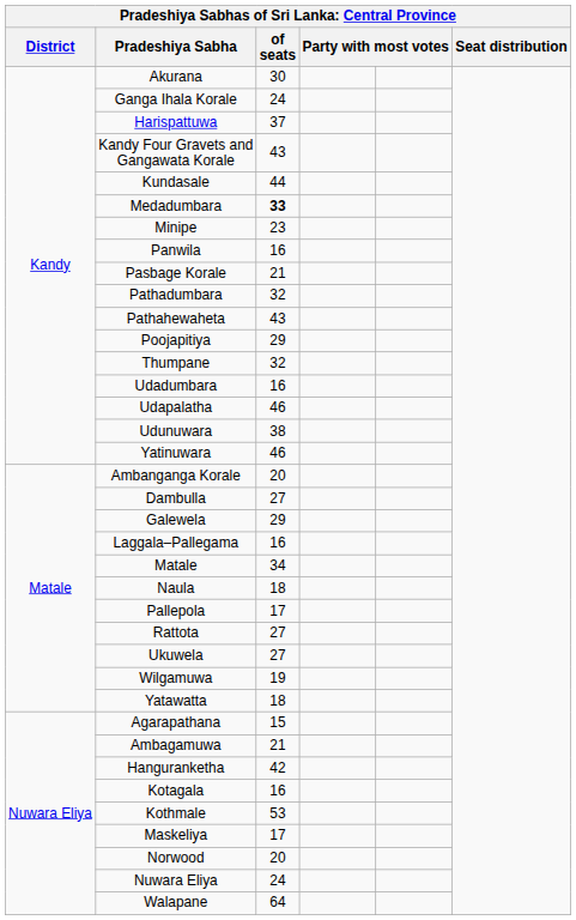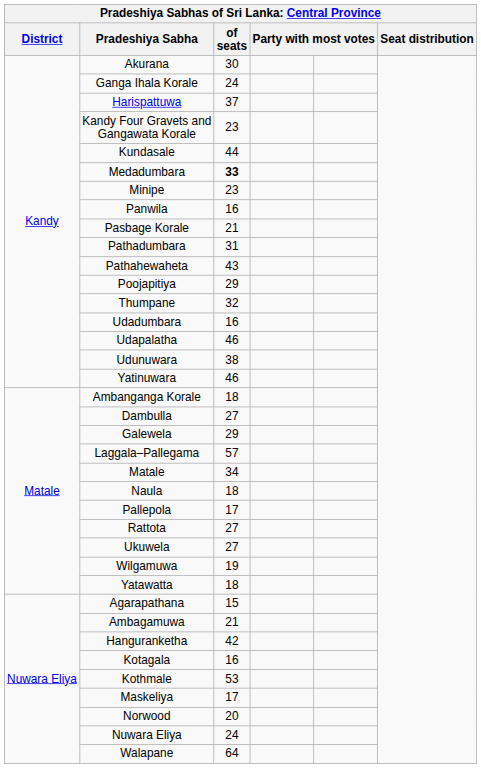 <table class="wikitable sortable sticky-header-multi mw-collapsible mw-collapsed" style="font-size:100%; text-align:center">
 <tr>
 <th colspan=6>Pradeshiya Sabhas of Sri Lanka: <a href='#'>Central Province</a></th>
 </tr>
 <tr>
 <th><a href='#'>District</a></th>
 <th>Pradeshiya Sabha</th>
 <th> of<br>seats</th>
 <th colspan=2>Party with most votes</th>
 <th class="unsortable">Seat distribution</th>
 </tr>
 <tr>
 <td rowspan=17><a href='#'>Kandy</a></td>
 <td>Akurana</td>
 <td>30</td>
 <td></td>
 <td></td>
 </tr>
 <tr>
 <td>Ganga Ihala Korale</td>
 <td>24</td>
 <td></td>
 <td></td>
 </tr>
 <tr>
 <td><a href='#'>Harispattuwa</a></td>
 <td>37</td>
 <td></td>
 <td></td>
 </tr>
 <tr>
 <td>Kandy Four Gravets and<br>Gangawata Korale</td>
-<td>43</td>
+<td>23</td>
 <td></td>
 <td></td>
 </tr>
 <tr>
 <td>Kundasale</td>
 <td>44</td>
 <td></td>
 <td></td>
 </tr>
 <tr>
 <td>Medadumbara</td>
 <td><strong>33</strong></td>
 <td></td>
 <td></td>
 </tr>
 <tr>
 <td>Minipe</td>
 <td>23</td>
 <td></td>
 <td></td>
 </tr>
 <tr>
 <td>Panwila</td>
 <td>16</td>
 <td></td>
 <td></td>
 </tr>
 <tr>
 <td>Pasbage Korale</td>
 <td>21</td>
 <td></td>
 <td></td>
 </tr>
 <tr>
 <td>Pathadumbara</td>
-<td>32</td>
+<td>31</td>
 <td></td>
 <td></td>
 </tr>
 <tr>
 <td>Pathahewaheta</td>
 <td>43</td>
 <td></td>
 <td></td>
 </tr>
 <tr>
 <td>Poojapitiya</td>
 <td>29</td>
 <td></td>
 <td></td>
 </tr>
 <tr>
 <td>Thumpane</td>
 <td>32</td>
 <td></td>
 <td></td>
 </tr>
 <tr>
 <td>Udadumbara</td>
 <td>16</td>
 <td></td>
 <td></td>
 </tr>
 <tr>
 <td>Udapalatha</td>
 <td>46</td>
 <td></td>
 <td></td>
 </tr>
 <tr>
 <td>Udunuwara</td>
 <td>38</td>
 <td></td>
 <td></td>
 </tr>
 <tr>
 <td>Yatinuwara</td>
 <td>46</td>
 <td></td>
 <td></td>
 </tr>
 <tr>
 <td rowspan=11><a href='#'>Matale</a></td>
 <td>Ambanganga Korale</td>
-<td>20</td>
+<td>18</td>
 <td></td>
 <td></td>
 </tr>
 <tr>
 <td>Dambulla</td>
 <td>27</td>
 <td></td>
 <td></td>
 </tr>
 <tr>
 <td>Galewela</td>
 <td>29</td>
 <td></td>
 <td></td>
 </tr>
 <tr>
 <td>Laggala–Pallegama</td>
-<td>16</td>
+<td>57</td>
 <td></td>
 <td></td>
 </tr>
 <tr>
 <td>Matale</td>
 <td>34</td>
 <td></td>
 <td></td>
 </tr>
 <tr>
 <td>Naula</td>
 <td>18</td>
 <td></td>
 <td></td>
 </tr>
 <tr>
 <td>Pallepola</td>
 <td>17</td>
 <td></td>
 <td></td>
 </tr>
 <tr>
 <td>Rattota</td>
 <td>27</td>
 <td></td>
 <td></td>
 </tr>
 <tr>
 <td>Ukuwela</td>
 <td>27</td>
 <td></td>
 <td></td>
 </tr>
 <tr>
 <td>Wilgamuwa</td>
 <td>19</td>
 <td></td>
 <td></td>
 </tr>
 <tr>
 <td>Yatawatta</td>
 <td>18</td>
 <td></td>
 <td></td>
 </tr>
 <tr>
 <td rowspan=9><a href='#'>Nuwara Eliya</a></td>
 <td>Agarapathana</td>
 <td>15</td>
 <td></td>
 <td></td>
 </tr>
 <tr>
 <td>Ambagamuwa</td>
 <td>21</td>
 <td></td>
 <td></td>
 </tr>
 <tr>
 <td>Hanguranketha</td>
 <td>42</td>
 <td></td>
 <td></td>
 </tr>
 <tr>
 <td>Kotagala</td>
 <td>16</td>
 <td></td>
 <td></td>
 </tr>
 <tr>
 <td>Kothmale</td>
 <td>53</td>
 <td></td>
 <td></td>
 </tr>
 <tr>
 <td>Maskeliya</td>
 <td>17</td>
 <td></td>
 <td></td>
 </tr>
 <tr>
 <td>Norwood</td>
 <td>20</td>
 <td></td>
 <td></td>
 </tr>
 <tr>
 <td>Nuwara Eliya</td>
 <td>24</td>
 <td></td>
 <td></td>
 </tr>
 <tr>
 <td>Walapane</td>
 <td>64</td>
 <td></td>
 <td></td>
 </tr>
 </table>
